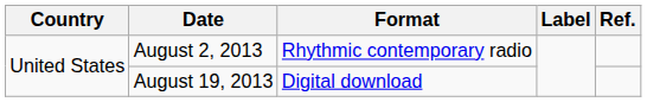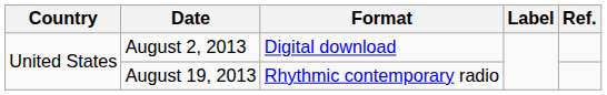 <table class="wikitable">
 <tr>
 <th>Country</th>
 <th>Date</th>
 <th>Format</th>
 <th>Label</th>
 <th>Ref.</th>
 </tr>
 <tr>
 <td rowspan="2">United States</td>
 <td>August 2, 2013</td>
-<td><a href='#'>Rhythmic contemporary</a> radio</td>
+<td><a href='#'>Digital download</a></td>
 <td rowspan="2"></td>
 <td></td>
 </tr>
 <tr>
 <td>August 19, 2013</td>
-<td><a href='#'>Digital download</a></td>
+<td><a href='#'>Rhythmic contemporary</a> radio</td>
 <td></td>
 </tr>
 </table>
